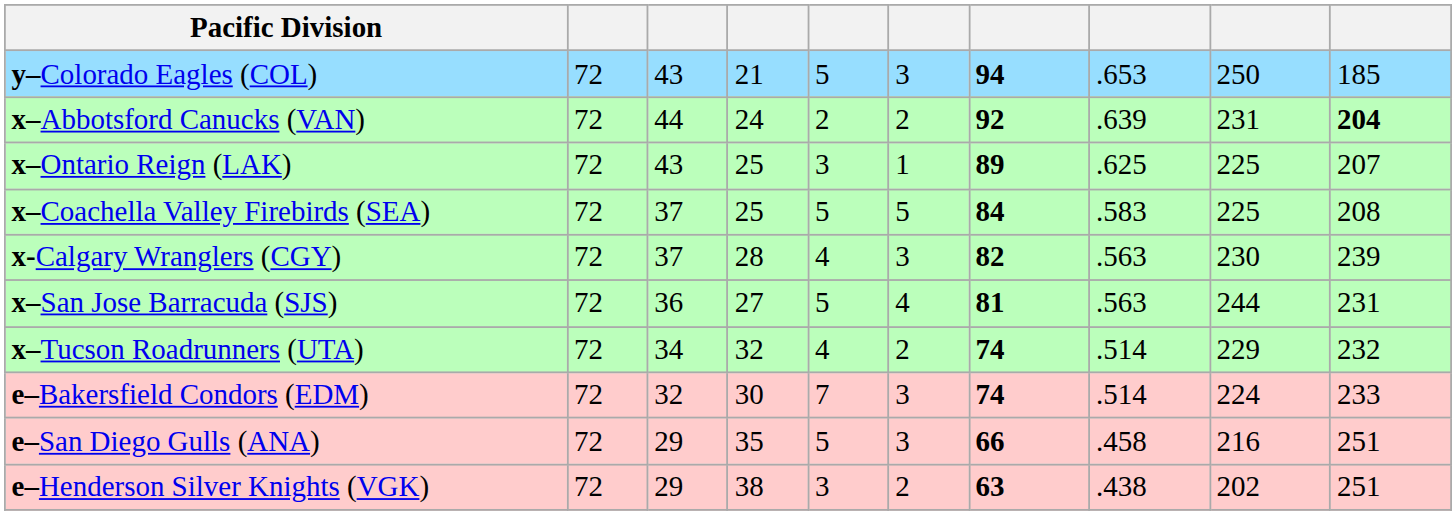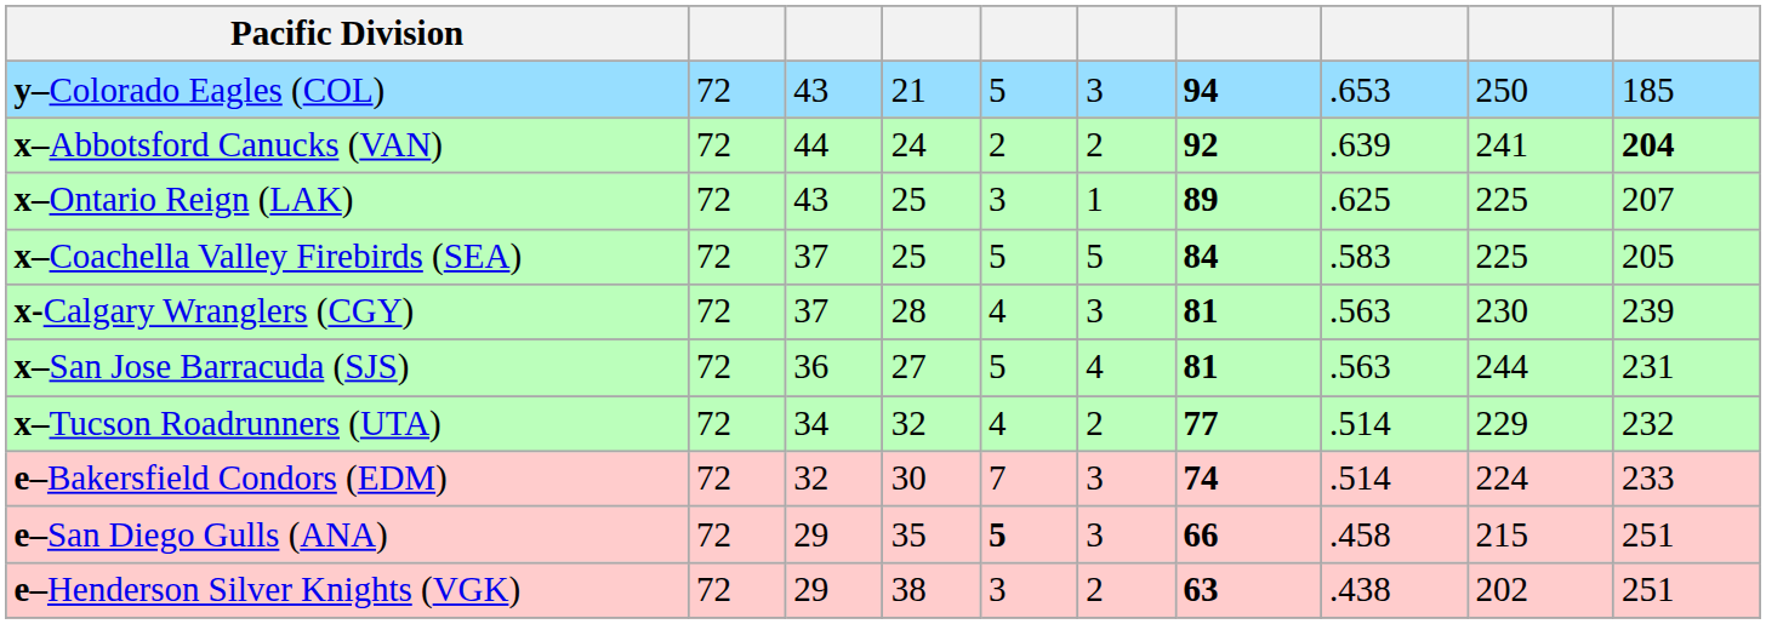 <table class="wikitable" style="width:50em">
 <tr>
 <th width="35%">Pacific Division</th>
 <th width="5%"></th>
 <th width="5%"></th>
 <th width="5%"></th>
 <th width="5%"></th>
 <th width="5%"></th>
 <th width="7.5%"></th>
 <th width="7.5%"></th>
 <th width="7.5%"></th>
 <th width="7.5%"></th>
 </tr>
 <tr bgcolor=#97deff>
 <td><strong>y–</strong><a href='#'>Colorado Eagles</a> (<a href='#'>COL</a>)</td>
 <td>72</td>
 <td>43</td>
 <td>21</td>
 <td>5</td>
 <td>3</td>
 <td><strong>94</strong></td>
 <td>.653</td>
 <td>250</td>
 <td>185</td>
 </tr>
 <tr bgcolor=#bbffbb>
 <td><strong>x–</strong><a href='#'>Abbotsford Canucks</a> (<a href='#'>VAN</a>)</td>
 <td>72</td>
 <td>44</td>
 <td>24</td>
 <td>2</td>
 <td>2</td>
 <td><strong>92</strong></td>
 <td>.639</td>
-<td>231</td>
+<td>241</td>
 <td><strong>204</strong></td>
 </tr>
 <tr bgcolor=#bbffbb>
 <td><strong>x–</strong><a href='#'>Ontario Reign</a> (<a href='#'>LAK</a>)</td>
 <td>72</td>
 <td>43</td>
 <td>25</td>
 <td>3</td>
 <td>1</td>
 <td><strong>89</strong></td>
 <td>.625</td>
 <td>225</td>
 <td>207</td>
 </tr>
 <tr bgcolor=#bbffbb>
 <td><strong>x–</strong><a href='#'>Coachella Valley Firebirds</a> (<a href='#'>SEA</a>)</td>
 <td>72</td>
 <td>37</td>
 <td>25</td>
 <td>5</td>
 <td>5</td>
 <td><strong>84</strong></td>
 <td>.583</td>
 <td>225</td>
-<td>208</td>
+<td>205</td>
 </tr>
 <tr bgcolor="#bbffbb">
 <td><strong>x-</strong><a href='#'>Calgary Wranglers</a> (<a href='#'>CGY</a>)</td>
 <td>72</td>
 <td>37</td>
 <td>28</td>
 <td>4</td>
 <td>3</td>
-<td><strong>82</strong></td>
+<td><strong>81</strong></td>
 <td>.563</td>
 <td>230</td>
 <td>239</td>
 </tr>
 <tr bgcolor="#bbffbb">
 <td><strong>x–</strong><a href='#'>San Jose Barracuda</a> (<a href='#'>SJS</a>)</td>
 <td>72</td>
 <td>36</td>
 <td>27</td>
 <td>5</td>
 <td>4</td>
 <td><strong>81</strong></td>
 <td>.563</td>
 <td>244</td>
 <td>231</td>
 </tr>
 <tr bgcolor=#bbffbb>
 <td><strong>x–</strong><a href='#'>Tucson Roadrunners</a> (<a href='#'>UTA</a>)</td>
 <td>72</td>
 <td>34</td>
 <td>32</td>
 <td>4</td>
 <td>2</td>
-<td><strong>74</strong></td>
+<td><strong>77</strong></td>
 <td>.514</td>
 <td>229</td>
 <td>232</td>
 </tr>
 <tr bgcolor=#ffcccc>
 <td><strong>e–</strong><a href='#'>Bakersfield Condors</a> (<a href='#'>EDM</a>)</td>
 <td>72</td>
 <td>32</td>
 <td>30</td>
 <td>7</td>
 <td>3</td>
 <td><strong>74</strong></td>
 <td>.514</td>
 <td>224</td>
 <td>233</td>
 </tr>
 <tr bgcolor=#ffcccc>
 <td><strong>e–</strong><a href='#'>San Diego Gulls</a> (<a href='#'>ANA</a>)</td>
 <td>72</td>
 <td>29</td>
 <td>35</td>
-<td>5</td>
+<td><strong>5</strong></td>
 <td>3</td>
 <td><strong>66</strong></td>
 <td>.458</td>
-<td>216</td>
+<td>215</td>
 <td>251</td>
 </tr>
 <tr bgcolor=#ffcccc>
 <td><strong>e–</strong><a href='#'>Henderson Silver Knights</a> (<a href='#'>VGK</a>)</td>
 <td>72</td>
 <td>29</td>
 <td>38</td>
 <td>3</td>
 <td>2</td>
 <td><strong>63</strong></td>
 <td>.438</td>
 <td>202</td>
 <td>251</td>
 </tr>
 </table>
